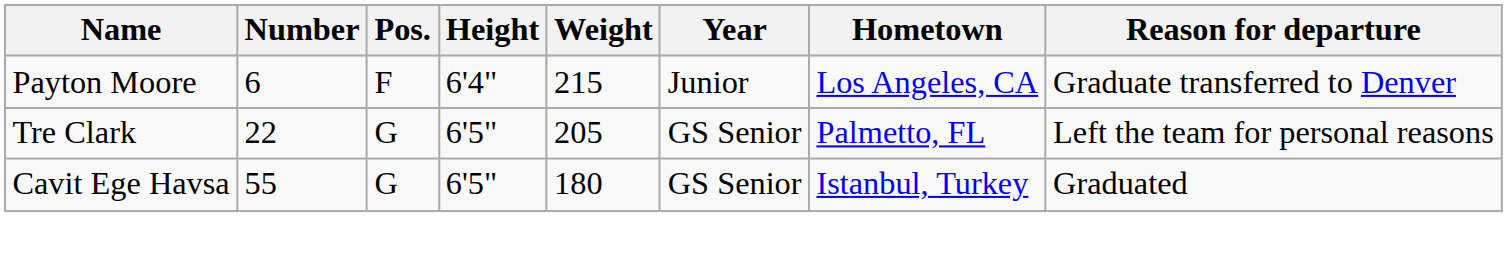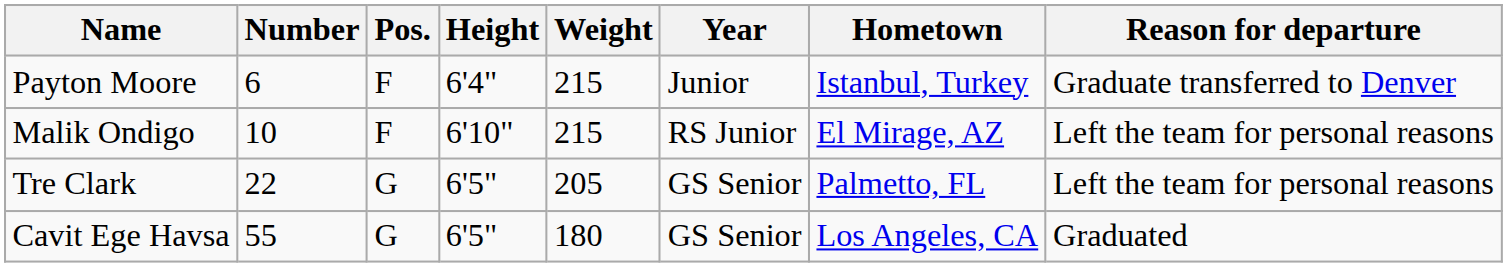 <table class="wikitable sortable" border="1">
 <tr>
 <th>Name</th>
 <th>Number</th>
 <th>Pos.</th>
 <th>Height</th>
 <th>Weight</th>
 <th>Year</th>
 <th>Hometown</th>
 <th class="unsortable">Reason for departure</th>
 </tr>
 <tr>
 <td>Payton Moore</td>
 <td>6</td>
 <td>F</td>
 <td>6'4"</td>
 <td>215</td>
 <td>Junior</td>
-<td><a href='#'>Los Angeles, CA</a></td>
+<td><a href='#'>Istanbul, Turkey</a></td>
 <td>Graduate transferred to <a href='#'>Denver</a></td>
+</tr>
+<tr>
+<td>Malik Ondigo</td>
+<td>10</td>
+<td>F</td>
+<td>6'10"</td>
+<td>215</td>
+<td>RS Junior</td>
+<td><a href='#'>El Mirage, AZ</a></td>
+<td>Left the team for personal reasons</td>
 </tr>
 <tr>
 <td>Tre Clark</td>
 <td>22</td>
 <td>G</td>
 <td>6'5"</td>
 <td>205</td>
 <td>GS Senior</td>
 <td><a href='#'>Palmetto, FL</a></td>
 <td>Left the team for personal reasons</td>
 </tr>
 <tr>
 <td>Cavit Ege Havsa</td>
 <td>55</td>
 <td>G</td>
 <td>6'5"</td>
 <td>180</td>
 <td>GS Senior</td>
-<td><a href='#'>Istanbul, Turkey</a></td>
+<td><a href='#'>Los Angeles, CA</a></td>
 <td>Graduated</td>
 </tr>
 </table>
